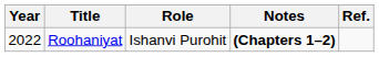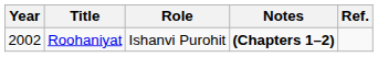 <table class="wikitable sortable">
 <tr>
 <th>Year</th>
 <th>Title</th>
 <th>Role</th>
 <th>Notes</th>
 <th>Ref.</th>
 </tr>
 <tr>
-<td>2022</td>
+<td>2002</td>
 <td><a href='#'>Roohaniyat</a></td>
 <td>Ishanvi Purohit</td>
 <td><strong>(Chapters 1–2)</strong></td>
 <td></td>
 </tr>
 </table>
